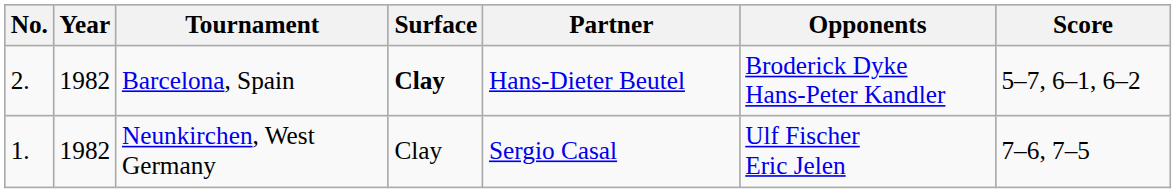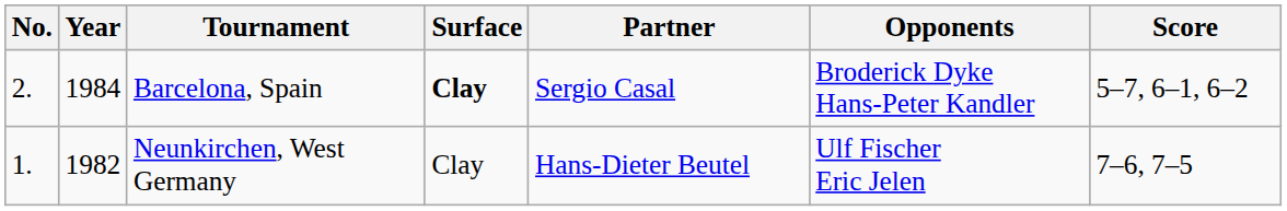 <table class="sortable wikitable" style=font-size:97%>
 <tr>
 <th style="width:20px">No.</th>
 <th style="width:30px">Year</th>
 <th style="width:160px">Tournament</th>
 <th style="width:50px">Surface</th>
 <th style="width:150px">Partner</th>
 <th style="width:150px">Opponents</th>
 <th style="width:100px"  class="unsortable">Score</th>
 </tr>
 <tr>
 <td>2.</td>
-<td>1982</td>
+<td>1984</td>
 <td><a href='#'>Barcelona</a>, Spain</td>
 <td><strong>Clay</strong></td>
-<td> <a href='#'>Hans-Dieter Beutel</a></td>
+<td> <a href='#'>Sergio Casal</a></td>
 <td> <a href='#'>Broderick Dyke</a><br> <a href='#'>Hans-Peter Kandler</a></td>
 <td>5–7, 6–1, 6–2</td>
 </tr>
 <tr>
 <td>1.</td>
 <td>1982</td>
 <td><a href='#'>Neunkirchen</a>, West Germany</td>
 <td>Clay</td>
-<td> <a href='#'>Sergio Casal</a></td>
+<td> <a href='#'>Hans-Dieter Beutel</a></td>
 <td> <a href='#'>Ulf Fischer</a><br> <a href='#'>Eric Jelen</a></td>
 <td>7–6, 7–5</td>
 </tr>
 </table>
